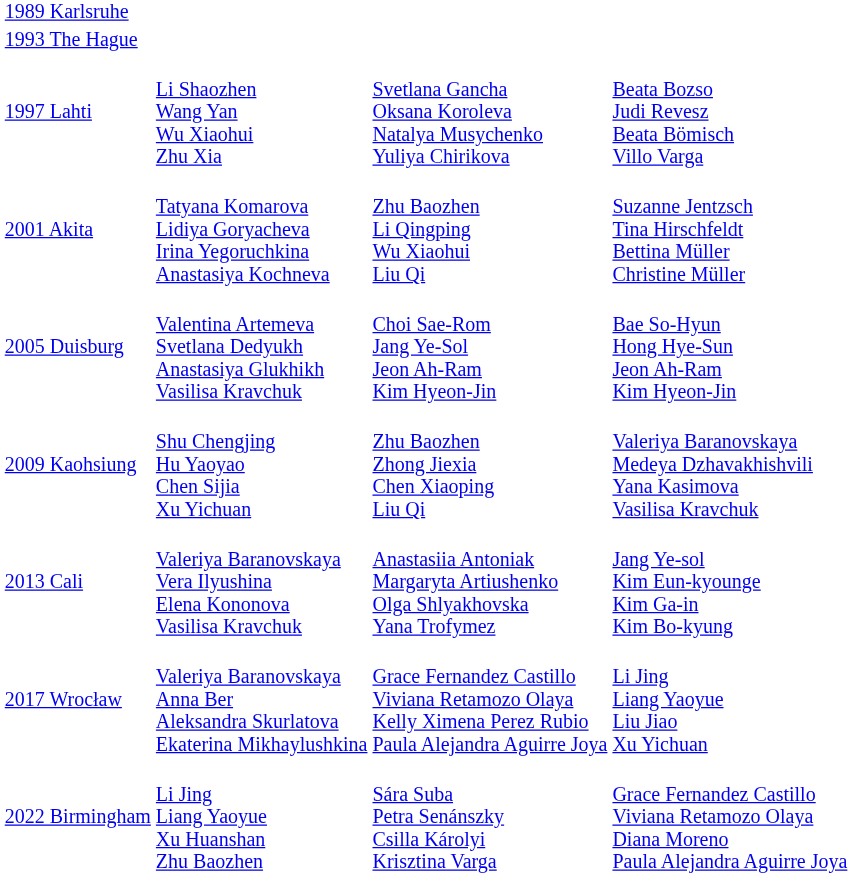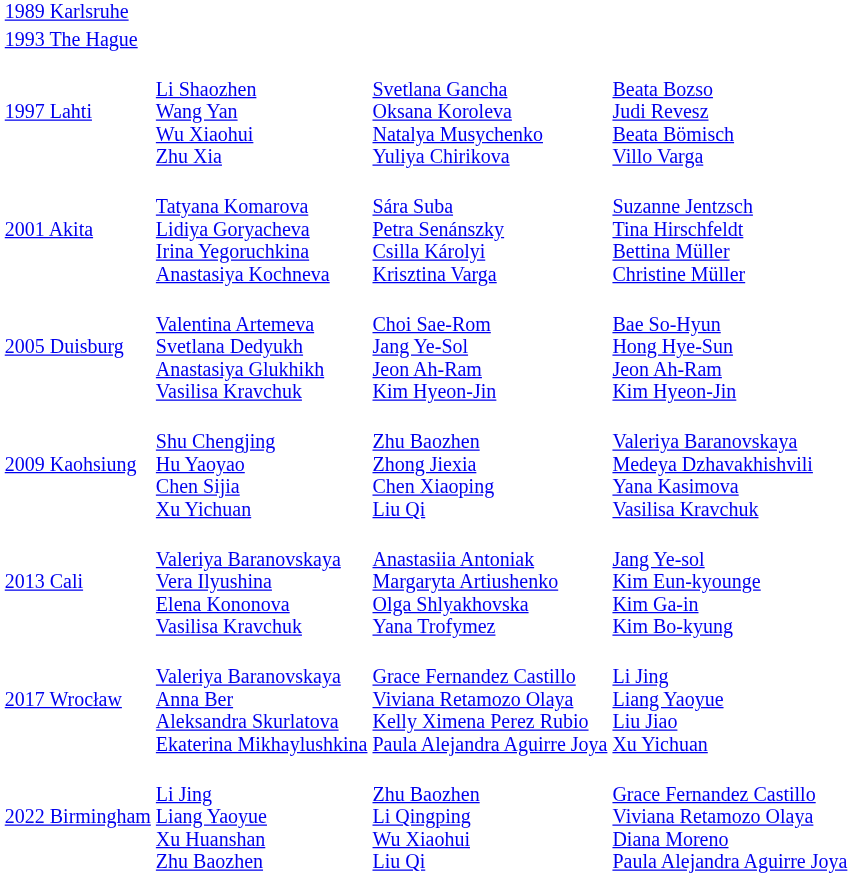 <table>
 <tr>
 <td><a href='#'>1989 Karlsruhe</a></td>
 <td></td>
 <td></td>
 <td></td>
 </tr>
 <tr>
 <td><a href='#'>1993 The Hague</a></td>
 <td></td>
 <td></td>
 <td></td>
 </tr>
 <tr>
 <td><a href='#'>1997 Lahti</a></td>
 <td><br><a href='#'>Li Shaozhen</a><br><a href='#'>Wang Yan</a><br><a href='#'>Wu Xiaohui</a><br><a href='#'>Zhu Xia</a></td>
 <td><br><a href='#'>Svetlana Gancha</a><br><a href='#'>Oksana Koroleva</a><br><a href='#'>Natalya Musychenko</a><br><a href='#'>Yuliya Chirikova</a></td>
 <td><br><a href='#'>Beata Bozso</a><br><a href='#'>Judi Revesz</a><br><a href='#'>Beata Bömisch</a><br><a href='#'>Villo Varga</a></td>
 </tr>
 <tr>
 <td><a href='#'>2001 Akita</a></td>
 <td><br><a href='#'>Tatyana Komarova</a><br><a href='#'>Lidiya Goryacheva</a><br><a href='#'>Irina Yegoruchkina</a><br><a href='#'>Anastasiya Kochneva</a></td>
-<td><br><a href='#'>Zhu Baozhen</a><br><a href='#'>Li Qingping</a><br><a href='#'>Wu Xiaohui</a><br><a href='#'>Liu Qi</a></td>
+<td><br><a href='#'>Sára Suba</a><br><a href='#'>Petra Senánszky</a><br><a href='#'>Csilla Károlyi</a><br><a href='#'>Krisztina Varga</a></td>
 <td><br><a href='#'>Suzanne Jentzsch</a><br><a href='#'>Tina Hirschfeldt</a><br><a href='#'>Bettina Müller</a><br><a href='#'>Christine Müller</a></td>
 </tr>
 <tr>
 <td><a href='#'>2005 Duisburg</a></td>
 <td><br><a href='#'>Valentina Artemeva</a><br><a href='#'>Svetlana Dedyukh</a><br><a href='#'>Anastasiya Glukhikh</a><br><a href='#'>Vasilisa Kravchuk</a></td>
 <td><br><a href='#'>Choi Sae-Rom</a><br><a href='#'>Jang Ye-Sol</a><br><a href='#'>Jeon Ah-Ram</a><br><a href='#'>Kim Hyeon-Jin</a></td>
 <td><br><a href='#'>Bae So-Hyun</a><br><a href='#'>Hong Hye-Sun</a><br><a href='#'>Jeon Ah-Ram</a><br><a href='#'>Kim Hyeon-Jin</a></td>
 </tr>
 <tr>
 <td><a href='#'>2009 Kaohsiung</a></td>
 <td><br><a href='#'>Shu Chengjing</a><br><a href='#'>Hu Yaoyao</a><br><a href='#'>Chen Sijia</a><br><a href='#'>Xu Yichuan</a></td>
 <td><br><a href='#'>Zhu Baozhen</a><br><a href='#'>Zhong Jiexia</a><br><a href='#'>Chen Xiaoping</a><br><a href='#'>Liu Qi</a></td>
 <td><br><a href='#'>Valeriya Baranovskaya</a><br><a href='#'>Medeya Dzhavakhishvili</a><br><a href='#'>Yana Kasimova</a><br><a href='#'>Vasilisa Kravchuk</a></td>
 </tr>
 <tr>
 <td><a href='#'>2013 Cali</a></td>
 <td><br><a href='#'>Valeriya Baranovskaya</a><br><a href='#'>Vera Ilyushina</a><br><a href='#'>Elena Kononova</a><br><a href='#'>Vasilisa Kravchuk</a></td>
 <td><br><a href='#'>Anastasiia Antoniak</a><br><a href='#'>Margaryta Artiushenko</a><br><a href='#'>Olga Shlyakhovska</a><br><a href='#'>Yana Trofymez</a></td>
 <td><br><a href='#'>Jang Ye-sol</a><br><a href='#'>Kim Eun-kyounge</a><br><a href='#'>Kim Ga-in</a><br><a href='#'>Kim Bo-kyung</a></td>
 </tr>
 <tr>
 <td><a href='#'>2017 Wrocław</a></td>
 <td><br><a href='#'>Valeriya Baranovskaya</a><br><a href='#'>Anna Ber</a><br><a href='#'>Aleksandra Skurlatova</a><br><a href='#'>Ekaterina Mikhaylushkina</a></td>
 <td><br><a href='#'>Grace Fernandez Castillo</a><br><a href='#'>Viviana Retamozo Olaya</a><br><a href='#'>Kelly Ximena Perez Rubio</a><br><a href='#'>Paula Alejandra Aguirre Joya</a></td>
 <td><br><a href='#'>Li Jing</a><br><a href='#'>Liang Yaoyue</a><br><a href='#'>Liu Jiao</a><br><a href='#'>Xu Yichuan</a></td>
 </tr>
 <tr>
 <td><a href='#'>2022 Birmingham</a></td>
 <td><br><a href='#'>Li Jing</a><br><a href='#'>Liang Yaoyue</a><br><a href='#'>Xu Huanshan</a><br><a href='#'>Zhu Baozhen</a></td>
-<td><br><a href='#'>Sára Suba</a><br><a href='#'>Petra Senánszky</a><br><a href='#'>Csilla Károlyi</a><br><a href='#'>Krisztina Varga</a></td>
+<td><br><a href='#'>Zhu Baozhen</a><br><a href='#'>Li Qingping</a><br><a href='#'>Wu Xiaohui</a><br><a href='#'>Liu Qi</a></td>
 <td><br><a href='#'>Grace Fernandez Castillo</a><br><a href='#'>Viviana Retamozo Olaya</a><br><a href='#'>Diana Moreno</a><br><a href='#'>Paula Alejandra Aguirre Joya</a></td>
 </tr>
 </table>
